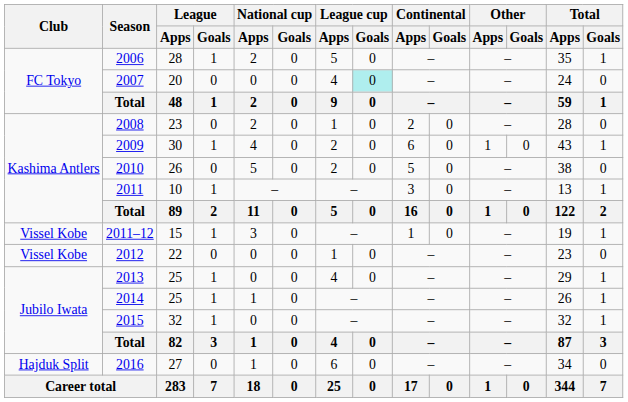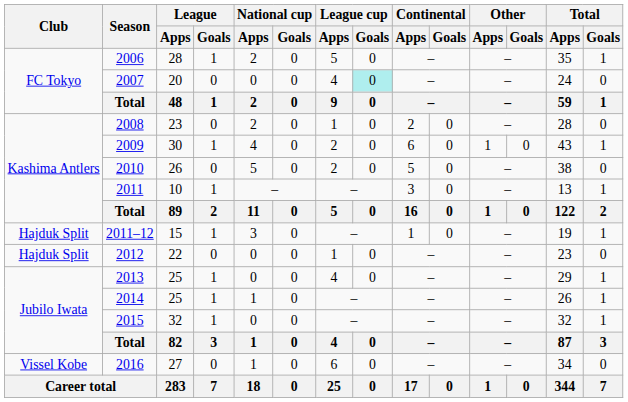 <table class="wikitable" style="text-align:center">
 <tr>
 <th rowspan="2">Club</th>
 <th rowspan="2">Season</th>
 <th colspan="2">League</th>
 <th colspan="2">National cup</th>
 <th colspan="2">League cup</th>
 <th colspan="2">Continental</th>
 <th colspan="2">Other</th>
 <th colspan="2">Total</th>
 </tr>
 <tr>
 <th>Apps</th>
 <th>Goals</th>
 <th>Apps</th>
 <th>Goals</th>
 <th>Apps</th>
 <th>Goals</th>
 <th>Apps</th>
 <th>Goals</th>
 <th>Apps</th>
 <th>Goals</th>
 <th>Apps</th>
 <th>Goals</th>
 </tr>
 <tr>
 <td rowspan="3"><a href='#'>FC Tokyo</a></td>
 <td><a href='#'>2006</a></td>
 <td>28</td>
 <td>1</td>
 <td>2</td>
 <td>0</td>
 <td>5</td>
 <td>0</td>
 <td colspan="2">–</td>
 <td colspan="2">–</td>
 <td>35</td>
 <td>1</td>
 </tr>
 <tr>
 <td><a href='#'>2007</a></td>
 <td>20</td>
 <td>0</td>
 <td>0</td>
 <td>0</td>
 <td>4</td>
 <td style="background: paleturquoise;">0</td>
 <td colspan="2">–</td>
 <td colspan="2">–</td>
 <td>24</td>
 <td>0</td>
 </tr>
 <tr>
 <th colspan="1">Total</th>
 <th>48</th>
 <th>1</th>
 <th>2</th>
 <th>0</th>
 <th>9</th>
 <th>0</th>
 <th colspan="2">–</th>
 <th colspan="2">–</th>
 <th>59</th>
 <th>1</th>
 </tr>
 <tr>
 <td rowspan="5"><a href='#'>Kashima Antlers</a></td>
 <td><a href='#'>2008</a></td>
 <td>23</td>
 <td>0</td>
 <td>2</td>
 <td>0</td>
 <td>1</td>
 <td>0</td>
 <td>2</td>
 <td>0</td>
 <td colspan="2">–</td>
 <td>28</td>
 <td>0</td>
 </tr>
 <tr>
 <td><a href='#'>2009</a></td>
 <td>30</td>
 <td>1</td>
 <td>4</td>
 <td>0</td>
 <td>2</td>
 <td>0</td>
 <td>6</td>
 <td>0</td>
 <td>1</td>
 <td>0</td>
 <td>43</td>
 <td>1</td>
 </tr>
 <tr>
 <td><a href='#'>2010</a></td>
 <td>26</td>
 <td>0</td>
 <td>5</td>
 <td>0</td>
 <td>2</td>
 <td>0</td>
 <td>5</td>
 <td>0</td>
 <td colspan="2">–</td>
 <td>38</td>
 <td>0</td>
 </tr>
 <tr>
 <td><a href='#'>2011</a></td>
 <td>10</td>
 <td>1</td>
 <td colspan="2">–</td>
 <td colspan="2">–</td>
 <td>3</td>
 <td>0</td>
 <td colspan="2">–</td>
 <td>13</td>
 <td>1</td>
 </tr>
 <tr>
 <th colspan="1">Total</th>
 <th>89</th>
 <th>2</th>
 <th>11</th>
 <th>0</th>
 <th>5</th>
 <th>0</th>
 <th>16</th>
 <th>0</th>
 <th>1</th>
 <th>0</th>
 <th>122</th>
 <th>2</th>
 </tr>
 <tr>
-<td><a href='#'>Vissel Kobe</a></td>
+<td><a href='#'>Hajduk Split</a></td>
 <td><a href='#'>2011–12</a></td>
 <td>15</td>
 <td>1</td>
 <td>3</td>
 <td>0</td>
 <td colspan="2">–</td>
 <td>1</td>
 <td>0</td>
 <td colspan="2">–</td>
 <td>19</td>
 <td>1</td>
 </tr>
 <tr>
-<td><a href='#'>Vissel Kobe</a></td>
+<td><a href='#'>Hajduk Split</a></td>
 <td><a href='#'>2012</a></td>
 <td>22</td>
 <td>0</td>
 <td>0</td>
 <td>0</td>
 <td>1</td>
 <td>0</td>
 <td colspan="2">–</td>
 <td colspan="2">–</td>
 <td>23</td>
 <td>0</td>
 </tr>
 <tr>
 <td rowspan="4"><a href='#'>Jubilo Iwata</a></td>
 <td><a href='#'>2013</a></td>
 <td>25</td>
 <td>1</td>
 <td>0</td>
 <td>0</td>
 <td>4</td>
 <td>0</td>
 <td colspan="2">–</td>
 <td colspan="2">–</td>
 <td>29</td>
 <td>1</td>
 </tr>
 <tr>
 <td><a href='#'>2014</a></td>
 <td>25</td>
 <td>1</td>
 <td>1</td>
 <td>0</td>
 <td colspan="2">–</td>
 <td colspan="2">–</td>
 <td colspan="2">–</td>
 <td>26</td>
 <td>1</td>
 </tr>
 <tr>
 <td><a href='#'>2015</a></td>
 <td>32</td>
 <td>1</td>
 <td>0</td>
 <td>0</td>
 <td colspan="2">–</td>
 <td colspan="2">–</td>
 <td colspan="2">–</td>
 <td>32</td>
 <td>1</td>
 </tr>
 <tr>
 <th colspan="1">Total</th>
 <th>82</th>
 <th>3</th>
 <th>1</th>
 <th>0</th>
 <th>4</th>
 <th>0</th>
 <th colspan="2">–</th>
 <th colspan="2">–</th>
 <th>87</th>
 <th>3</th>
 </tr>
 <tr>
-<td><a href='#'>Hajduk Split</a></td>
+<td><a href='#'>Vissel Kobe</a></td>
 <td><a href='#'>2016</a></td>
 <td>27</td>
 <td>0</td>
 <td>1</td>
 <td>0</td>
 <td>6</td>
 <td>0</td>
 <td colspan="2">–</td>
 <td colspan="2">–</td>
 <td>34</td>
 <td>0</td>
 </tr>
 <tr>
 <th colspan="2">Career total</th>
 <th>283</th>
 <th>7</th>
 <th>18</th>
 <th>0</th>
 <th>25</th>
 <th>0</th>
 <th>17</th>
 <th>0</th>
 <th>1</th>
 <th>0</th>
 <th>344</th>
 <th>7</th>
 </tr>
 </table>
